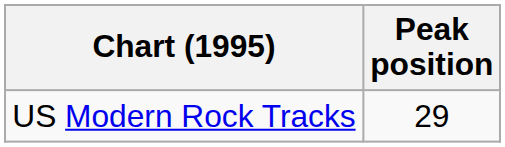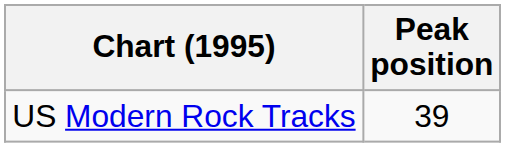 <table class="wikitable">
 <tr>
 <th>Chart (1995)</th>
 <th>Peak<br>position</th>
 </tr>
 <tr>
 <td>US <a href='#'>Modern Rock Tracks</a><em></td>
-<td style="text-align:center;">29</td>
+<td style="text-align:center;">39</td>
 </tr>
 </table>
